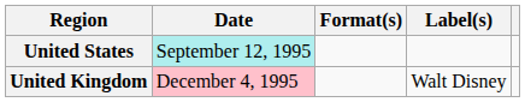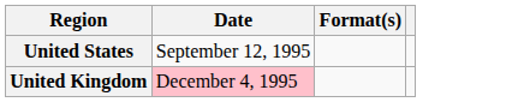 <table class="wikitable plainrowheaders">
 <tr>
 <th scope="col">Region</th>
 <th scope="col">Date</th>
 <th scope="col">Format(s)</th>
-<th scope="col">Label(s)</th>
 <th scope="col"></th>
 </tr>
 <tr>
 <th scope="row">United States</th>
-<td style="background: paleturquoise;">September 12, 1995</td>
-<td></td>
+<td>September 12, 1995</td>
 <td></td>
 <td></td>
 </tr>
 <tr>
 <th scope="row">United Kingdom</th>
 <td style="background: pink;">December 4, 1995</td>
 <td></td>
-<td>Walt Disney</td>
 <td></td>
 </tr>
 </table>
